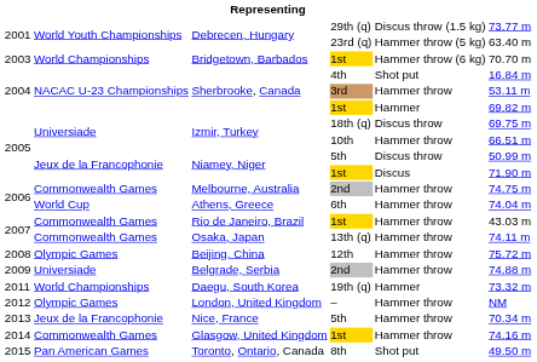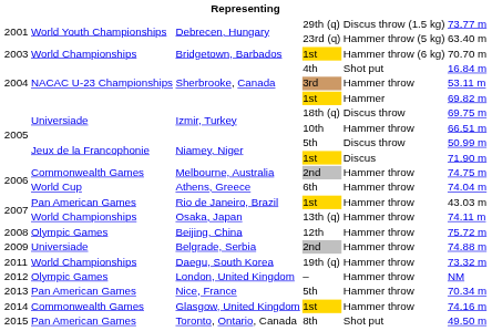 <table>
 <tr>
 <th colspan="6">Representing </th>
 </tr>
 <tr>
 <td rowspan=2>2001</td>
 <td rowspan=2><a href='#'>World Youth Championships</a></td>
 <td rowspan=2><a href='#'>Debrecen, Hungary</a></td>
 <td>29th (q)</td>
 <td>Discus throw (1.5 kg)</td>
 <td><a href='#'>73.77 m</a></td>
 </tr>
 <tr>
 <td>23rd (q)</td>
 <td>Hammer throw (5 kg)</td>
 <td>63.40 m</td>
 </tr>
 <tr>
 <td>2003</td>
 <td><a href='#'>World Championships</a></td>
 <td><a href='#'>Bridgetown, Barbados</a></td>
 <td bgcolor="gold">1st</td>
 <td>Hammer throw (6 kg)</td>
 <td>70.70 m</td>
 </tr>
 <tr>
 <td rowspan=3>2004</td>
 <td rowspan=3><a href='#'>NACAC U-23 Championships</a></td>
 <td rowspan=3><a href='#'>Sherbrooke</a>, <a href='#'>Canada</a></td>
 <td>4th</td>
 <td>Shot put</td>
 <td><a href='#'>16.84 m</a></td>
 </tr>
 <tr>
 <td bgcolor="cc9966">3rd</td>
 <td>Hammer throw</td>
 <td><a href='#'>53.11 m</a></td>
 </tr>
 <tr>
 <td bgcolor=gold>1st</td>
 <td>Hammer</td>
 <td><a href='#'>69.82 m</a></td>
 </tr>
 <tr>
 <td rowspan=4>2005</td>
 <td rowspan=2><a href='#'>Universiade</a></td>
 <td rowspan=2><a href='#'>Izmir, Turkey</a></td>
 <td>18th (q)</td>
 <td>Discus throw</td>
 <td><a href='#'>69.75 m</a></td>
 </tr>
 <tr>
 <td>10th</td>
 <td>Hammer throw</td>
 <td><a href='#'>66.51 m</a></td>
 </tr>
 <tr>
 <td rowspan=2><a href='#'>Jeux de la Francophonie</a></td>
 <td rowspan=2><a href='#'>Niamey, Niger</a></td>
 <td>5th</td>
 <td>Discus throw</td>
 <td><a href='#'>50.99 m</a></td>
 </tr>
 <tr>
 <td bgcolor="gold">1st</td>
 <td>Discus</td>
 <td><a href='#'>71.90 m</a></td>
 </tr>
 <tr>
 <td rowspan=2>2006</td>
 <td><a href='#'>Commonwealth Games</a></td>
 <td><a href='#'>Melbourne, Australia</a></td>
 <td bgcolor="silver">2nd</td>
 <td>Hammer throw</td>
 <td><a href='#'>74.75 m</a></td>
 </tr>
 <tr>
 <td><a href='#'>World Cup</a></td>
 <td><a href='#'>Athens, Greece</a></td>
 <td>6th</td>
 <td>Hammer throw</td>
 <td><a href='#'>74.04 m</a></td>
 </tr>
 <tr>
 <td rowspan=2>2007</td>
-<td><a href='#'>Commonwealth Games</a></td>
+<td><a href='#'>Pan American Games</a></td>
 <td><a href='#'>Rio de Janeiro, Brazil</a></td>
 <td bgcolor="gold">1st</td>
 <td>Hammer throw</td>
 <td>43.03 m</td>
 </tr>
 <tr>
-<td><a href='#'>Commonwealth Games</a></td>
+<td><a href='#'>World Championships</a></td>
 <td><a href='#'>Osaka, Japan</a></td>
 <td>13th (q)</td>
 <td>Hammer throw</td>
 <td><a href='#'>74.11 m</a></td>
 </tr>
 <tr>
 <td>2008</td>
 <td><a href='#'>Olympic Games</a></td>
 <td><a href='#'>Beijing, China</a></td>
 <td>12th</td>
 <td>Hammer throw</td>
 <td><a href='#'>75.72 m</a></td>
 </tr>
 <tr>
 <td>2009</td>
 <td><a href='#'>Universiade</a></td>
 <td><a href='#'>Belgrade, Serbia</a></td>
 <td bgcolor="silver">2nd</td>
 <td>Hammer throw</td>
 <td><a href='#'>74.88 m</a></td>
 </tr>
 <tr>
 <td>2011</td>
 <td><a href='#'>World Championships</a></td>
 <td><a href='#'>Daegu, South Korea</a></td>
 <td>19th (q)</td>
-<td>Hammer</td>
+<td>Hammer throw</td>
 <td><a href='#'>73.32 m</a></td>
 </tr>
 <tr>
 <td>2012</td>
 <td><a href='#'>Olympic Games</a></td>
 <td><a href='#'>London, United Kingdom</a></td>
 <td>–</td>
 <td>Hammer throw</td>
 <td><a href='#'>NM</a></td>
 </tr>
 <tr>
 <td>2013</td>
-<td><a href='#'>Jeux de la Francophonie</a></td>
+<td><a href='#'>Pan American Games</a></td>
 <td><a href='#'>Nice, France</a></td>
 <td>5th</td>
 <td>Hammer throw</td>
 <td><a href='#'>70.34 m</a></td>
 </tr>
 <tr>
 <td>2014</td>
 <td><a href='#'>Commonwealth Games</a></td>
 <td><a href='#'>Glasgow, United Kingdom</a></td>
 <td bgcolor="gold">1st</td>
 <td>Hammer throw</td>
 <td><a href='#'>74.16 m</a></td>
 </tr>
 <tr>
 <td>2015</td>
 <td><a href='#'>Pan American Games</a></td>
 <td><a href='#'>Toronto</a>, <a href='#'>Ontario</a>, Canada</td>
 <td>8th</td>
 <td>Shot put</td>
 <td><a href='#'>49.50 m</a></td>
 </tr>
 </table>
